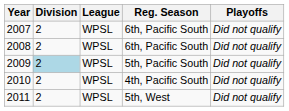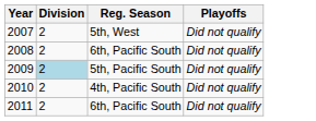 <table class="wikitable">
 <tr>
 <th>Year</th>
 <th>Division</th>
-<th>League</th>
 <th>Reg. Season</th>
 <th>Playoffs</th>
 </tr>
 <tr>
 <td>2007</td>
 <td>2</td>
-<td>WPSL</td>
-<td>6th, Pacific South</td>
+<td>5th, West</td>
 <td><em>Did not qualify</em></td>
 </tr>
 <tr>
 <td>2008</td>
 <td>2</td>
-<td>WPSL</td>
 <td>6th, Pacific South</td>
 <td><em>Did not qualify</em></td>
 </tr>
 <tr>
 <td>2009</td>
 <td style="background: lightblue;">2</td>
-<td>WPSL</td>
 <td>5th, Pacific South</td>
 <td><em>Did not qualify</em></td>
 </tr>
 <tr>
 <td>2010</td>
 <td>2</td>
-<td>WPSL</td>
 <td>4th, Pacific South</td>
 <td><em>Did not qualify</em></td>
 </tr>
 <tr>
 <td>2011</td>
 <td>2</td>
-<td>WPSL</td>
-<td>5th, West</td>
+<td>6th, Pacific South</td>
 <td><em>Did not qualify</em></td>
 </tr>
 </table>
